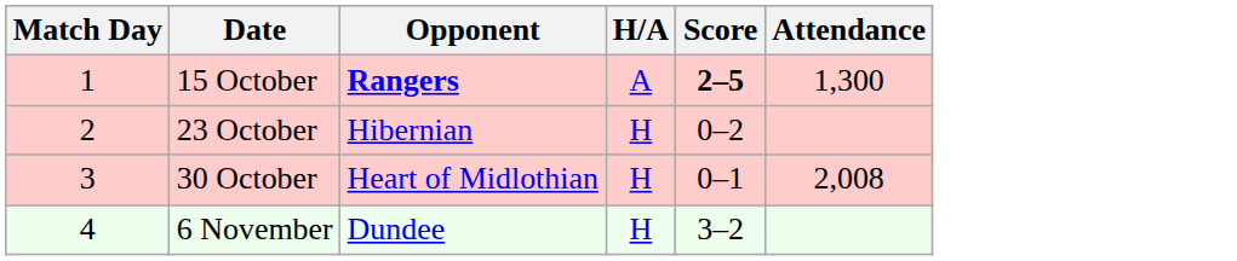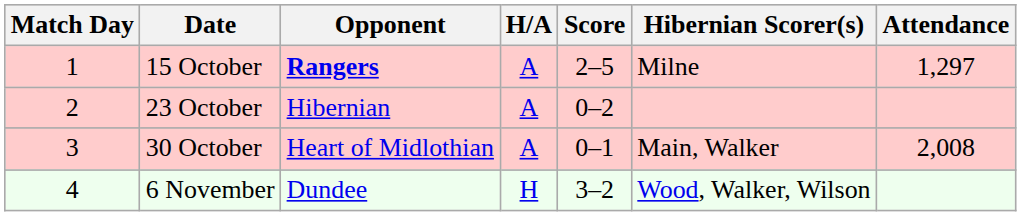 <table class="wikitable" style="text-align:center">
 <tr>
 <th>Match Day</th>
 <th>Date</th>
 <th>Opponent</th>
 <th>H/A</th>
 <th>Score</th>
+<th>Hibernian Scorer(s)</th>
 <th>Attendance</th>
 </tr>
 <tr bgcolor=#FFCCCC>
 <td>1</td>
 <td align=left>15 October</td>
 <td align=left><strong><a href='#'>Rangers</a></strong></td>
 <td><a href='#'>A</a></td>
-<td><strong>2–5</strong></td>
-<td>1,300</td>
+<td>2–5</td>
+<td align=left>Milne</td>
+<td>1,297</td>
 </tr>
 <tr bgcolor=#FFCCCC>
 <td>2</td>
 <td align=left>23 October</td>
 <td align=left><a href='#'>Hibernian</a></td>
-<td><a href='#'>H</a></td>
+<td><a href='#'>A</a></td>
 <td>0–2</td>
+<td align=left></td>
 <td></td>
 </tr>
 <tr bgcolor=#FFCCCC>
 <td>3</td>
 <td align=left>30 October</td>
 <td align=left><a href='#'>Heart of Midlothian</a></td>
-<td><a href='#'>H</a></td>
+<td><a href='#'>A</a></td>
 <td>0–1</td>
+<td align=left>Main, Walker</td>
 <td>2,008</td>
 </tr>
 <tr bgcolor=#EEFFEE>
 <td>4</td>
 <td align=left>6 November</td>
 <td align=left><a href='#'>Dundee</a></td>
 <td><a href='#'>H</a></td>
 <td>3–2</td>
+<td align=left><a href='#'>Wood</a>, Walker, Wilson</td>
 <td></td>
 </tr>
 </table>
